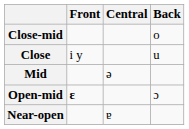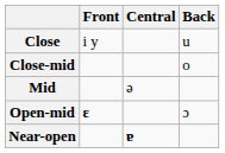 <table class="wikitable IPA">
 <tr>
 <th></th>
 <th>Front</th>
 <th>Central</th>
 <th>Back</th>
 </tr>
 <tr>
+<th>Close</th>
+<td>i y</td>
+<td></td>
+<td>u</td>
+</tr>
+<tr>
 <th>Close-mid</th>
 <td></td>
 <td></td>
 <td>o</td>
-</tr>
-<tr>
-<th>Close</th>
-<td>i y</td>
-<td></td>
-<td>u</td>
 </tr>
 <tr>
 <th>Mid</th>
 <td></td>
 <td>ə</td>
 <td></td>
 </tr>
 <tr>
 <th>Open-mid</th>
 <td><strong>ɛ</strong></td>
 <td></td>
 <td>ɔ</td>
 </tr>
 <tr>
 <th>Near-open</th>
 <td></td>
-<td>ɐ</td>
+<td><strong>ɐ</strong></td>
 <td></td>
 </tr>
 </table>
